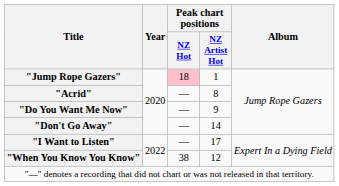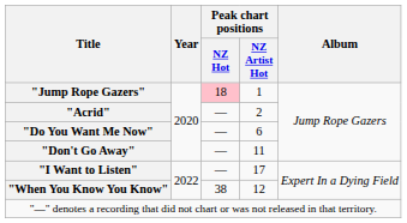 <table class="wikitable plainrowheaders" style="text-align:center;">
 <tr>
 <th scope="col" rowspan="2">Title</th>
 <th scope="col" rowspan="2">Year</th>
 <th scope="col" colspan="2">Peak chart positions</th>
 <th scope="col" rowspan="2">Album</th>
 </tr>
 <tr>
 <th style="width:3em;font-size:90%"><a href='#'>NZ<br>Hot</a><br></th>
 <th style="width:3em;font-size:90%"><a href='#'>NZ<br>Artist<br>Hot</a><br></th>
 </tr>
 <tr>
 <th scope="row">"Jump Rope Gazers"</th>
 <td rowspan="4">2020</td>
 <td style="background: pink;">18</td>
 <td>1</td>
 <td rowspan="4"><em>Jump Rope Gazers</em></td>
 </tr>
 <tr>
 <th scope="row">"Acrid"</th>
 <td>—</td>
-<td>8</td>
+<td>2</td>
 </tr>
 <tr>
 <th scope="row">"Do You Want Me Now"</th>
 <td>—</td>
-<td>9</td>
+<td>6</td>
 </tr>
 <tr>
 <th scope="row">"Don't Go Away"</th>
 <td>—</td>
-<td>14</td>
+<td>11</td>
 </tr>
 <tr>
 <th scope="row">"I Want to Listen"</th>
 <td rowspan="2">2022</td>
 <td>—</td>
 <td>17</td>
 <td rowspan="2"><em>Expert In a Dying Field</em></td>
 </tr>
 <tr>
 <th scope="row">"When You Know You Know"</th>
 <td>38</td>
 <td>12</td>
 </tr>
 <tr>
 <td colspan="8" style="font-size:90%">"—" denotes a recording that did not chart or was not released in that territory.</td>
 </tr>
 </table>
